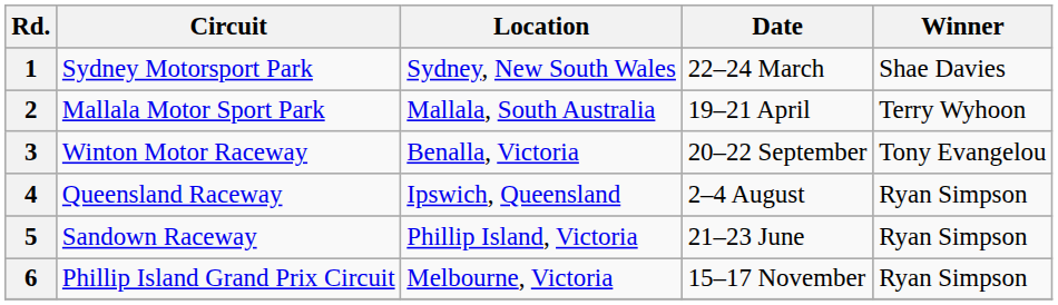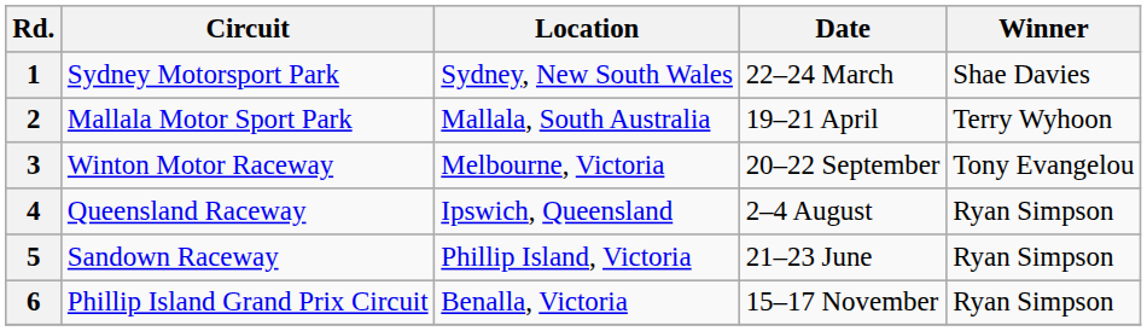 <table class="wikitable" style="font-size: 90%">
 <tr>
 <th>Rd.</th>
 <th>Circuit</th>
 <th>Location</th>
 <th>Date</th>
 <th>Winner</th>
 </tr>
 <tr>
 <th>1</th>
 <td><a href='#'>Sydney Motorsport Park</a></td>
 <td><a href='#'>Sydney</a>, <a href='#'>New South Wales</a></td>
 <td>22–24 March</td>
 <td>Shae Davies</td>
 </tr>
 <tr>
 <th>2</th>
 <td><a href='#'>Mallala Motor Sport Park</a></td>
 <td><a href='#'>Mallala</a>, <a href='#'>South Australia</a></td>
 <td>19–21 April</td>
 <td>Terry Wyhoon</td>
 </tr>
 <tr>
 <th>3</th>
 <td><a href='#'>Winton Motor Raceway</a></td>
-<td><a href='#'>Benalla</a>, <a href='#'>Victoria</a></td>
+<td><a href='#'>Melbourne</a>, <a href='#'>Victoria</a></td>
 <td>20–22 September</td>
 <td>Tony Evangelou</td>
 </tr>
 <tr>
 <th>4</th>
 <td><a href='#'>Queensland Raceway</a></td>
 <td><a href='#'>Ipswich</a>, <a href='#'>Queensland</a></td>
 <td>2–4 August</td>
 <td>Ryan Simpson</td>
 </tr>
 <tr>
 <th>5</th>
 <td><a href='#'>Sandown Raceway</a></td>
 <td><a href='#'>Phillip Island</a>, <a href='#'>Victoria</a></td>
 <td>21–23 June</td>
 <td>Ryan Simpson</td>
 </tr>
 <tr>
 <th>6</th>
 <td><a href='#'>Phillip Island Grand Prix Circuit</a></td>
-<td><a href='#'>Melbourne</a>, <a href='#'>Victoria</a></td>
+<td><a href='#'>Benalla</a>, <a href='#'>Victoria</a></td>
 <td>15–17 November</td>
 <td>Ryan Simpson</td>
 </tr>
 <tr>
 </tr>
 </table>
